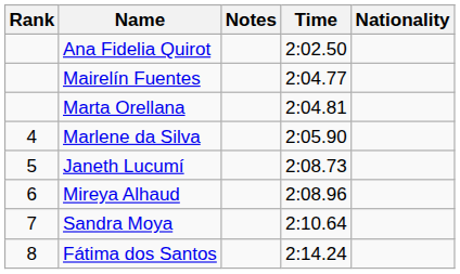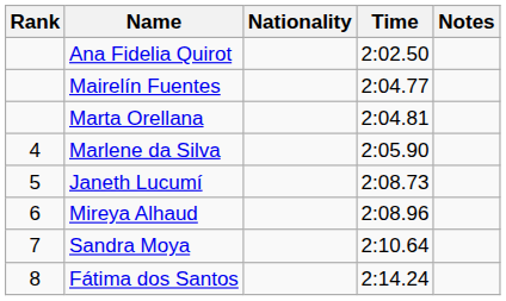 <table class="wikitable sortable" style="text-align:center;font-size:95%">
 <tr>
 <th>Rank</th>
 <th>Name</th>
+<th>Nationality</th>
+<th>Time</th>
 <th>Notes</th>
-<th>Time</th>
-<th>Nationality</th>
 </tr>
 <tr>
 <td></td>
 <td align=left><a href='#'>Ana Fidelia Quirot</a></td>
+<td align=left></td>
+<td>2:02.50</td>
 <td></td>
-<td>2:02.50</td>
-<td align=left></td>
 </tr>
 <tr>
 <td></td>
 <td align=left><a href='#'>Mairelín Fuentes</a></td>
+<td align=left></td>
+<td>2:04.77</td>
 <td></td>
-<td>2:04.77</td>
-<td align=left></td>
 </tr>
 <tr>
 <td></td>
 <td align=left><a href='#'>Marta Orellana</a></td>
+<td align=left></td>
+<td>2:04.81</td>
 <td></td>
-<td>2:04.81</td>
-<td align=left></td>
 </tr>
 <tr>
 <td>4</td>
 <td align=left><a href='#'>Marlene da Silva</a></td>
+<td align=left></td>
+<td>2:05.90</td>
 <td></td>
-<td>2:05.90</td>
-<td align=left></td>
 </tr>
 <tr>
 <td>5</td>
 <td align=left><a href='#'>Janeth Lucumí</a></td>
+<td align=left></td>
+<td>2:08.73</td>
 <td></td>
-<td>2:08.73</td>
-<td align=left></td>
 </tr>
 <tr>
 <td>6</td>
 <td align=left><a href='#'>Mireya Alhaud</a></td>
+<td align=left></td>
+<td>2:08.96</td>
 <td></td>
-<td>2:08.96</td>
-<td align=left></td>
 </tr>
 <tr>
 <td>7</td>
 <td align=left><a href='#'>Sandra Moya</a></td>
+<td align=left></td>
+<td>2:10.64</td>
 <td></td>
-<td>2:10.64</td>
-<td align=left></td>
 </tr>
 <tr>
 <td>8</td>
 <td align=left><a href='#'>Fátima dos Santos</a></td>
+<td align=left></td>
+<td>2:14.24</td>
 <td></td>
-<td>2:14.24</td>
-<td align=left></td>
 </tr>
 </table>
